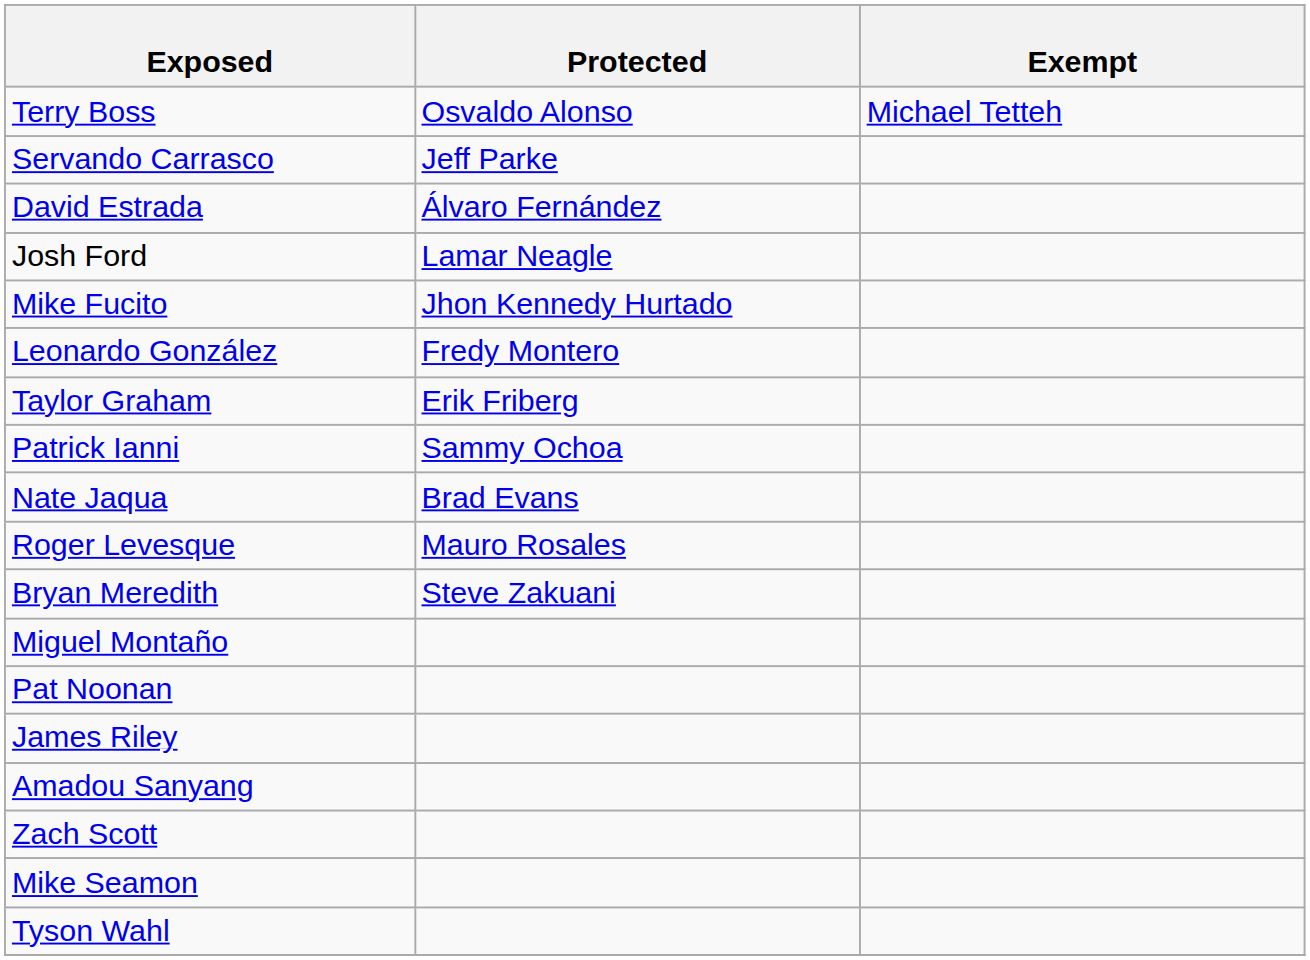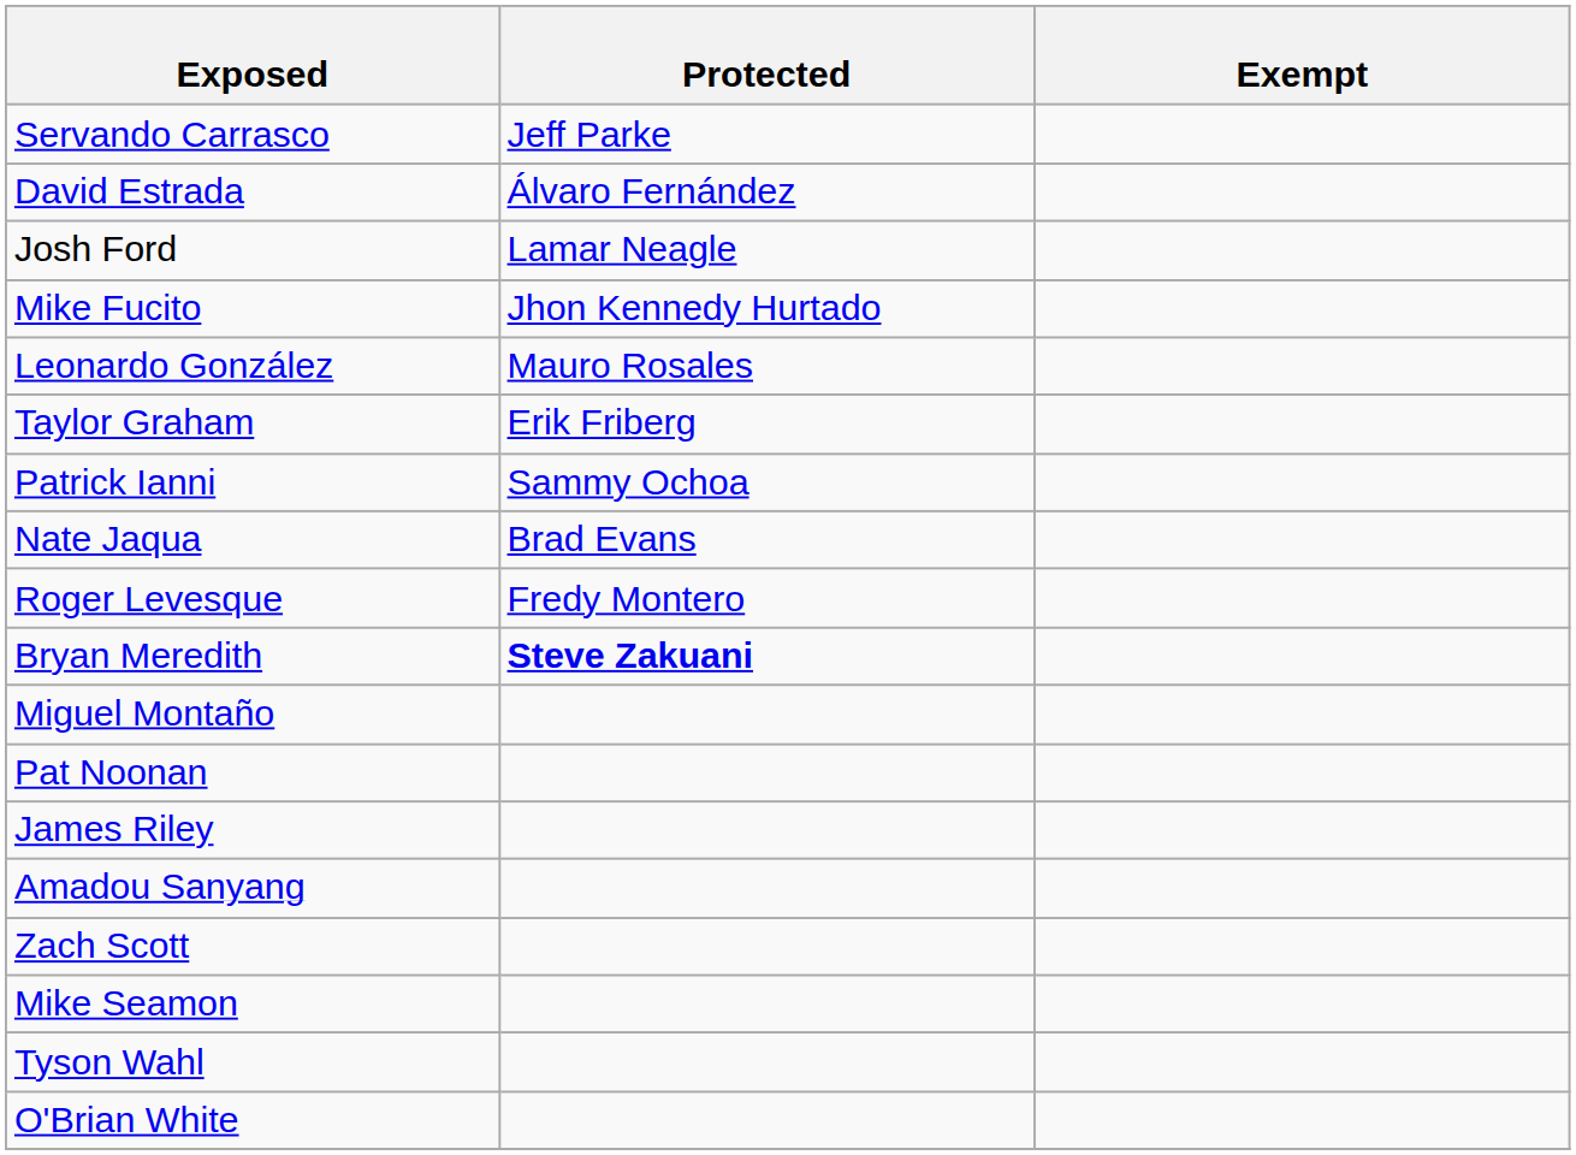 <table class="wikitable">
 <tr>
 <th style="width:23%"><br>Exposed</th>
 <th style="width:25%"><br>Protected</th>
 <th style="width:25%"><br>Exempt</th>
-</tr>
-<tr>
-<td><a href='#'>Terry Boss</a></td>
-<td><a href='#'>Osvaldo Alonso</a></td>
-<td><a href='#'>Michael Tetteh</a></td>
 </tr>
 <tr>
 <td><a href='#'>Servando Carrasco</a></td>
 <td><a href='#'>Jeff Parke</a></td>
 <td></td>
 </tr>
 <tr>
 <td><a href='#'>David Estrada</a></td>
 <td><a href='#'>Álvaro Fernández</a></td>
 <td></td>
 </tr>
 <tr>
 <td>Josh Ford</td>
 <td><a href='#'>Lamar Neagle</a></td>
 <td></td>
 </tr>
 <tr>
 <td><a href='#'>Mike Fucito</a></td>
 <td><a href='#'>Jhon Kennedy Hurtado</a></td>
 <td></td>
 </tr>
 <tr>
 <td><a href='#'>Leonardo González</a></td>
-<td><a href='#'>Fredy Montero</a></td>
+<td><a href='#'>Mauro Rosales</a></td>
 <td></td>
 </tr>
 <tr>
 <td><a href='#'>Taylor Graham</a></td>
 <td><a href='#'>Erik Friberg</a></td>
 <td></td>
 </tr>
 <tr>
 <td><a href='#'>Patrick Ianni</a></td>
 <td><a href='#'>Sammy Ochoa</a></td>
 <td></td>
 </tr>
 <tr>
 <td><a href='#'>Nate Jaqua</a></td>
 <td><a href='#'>Brad Evans</a></td>
 <td></td>
 </tr>
 <tr>
 <td><a href='#'>Roger Levesque</a></td>
-<td><a href='#'>Mauro Rosales</a></td>
+<td><a href='#'>Fredy Montero</a></td>
 <td></td>
 </tr>
 <tr>
 <td><a href='#'>Bryan Meredith</a></td>
-<td><a href='#'>Steve Zakuani</a></td>
+<td><strong><a href='#'>Steve Zakuani</a></strong></td>
 <td></td>
 </tr>
 <tr>
 <td><a href='#'>Miguel Montaño</a></td>
 <td></td>
 <td></td>
 </tr>
 <tr>
 <td><a href='#'>Pat Noonan</a></td>
 <td></td>
 <td></td>
 </tr>
 <tr>
 <td><a href='#'>James Riley</a></td>
 <td></td>
 <td></td>
 </tr>
 <tr>
 <td><a href='#'>Amadou Sanyang</a></td>
 <td></td>
 <td></td>
 </tr>
 <tr>
 <td><a href='#'>Zach Scott</a></td>
 <td></td>
 <td></td>
 </tr>
 <tr>
 <td><a href='#'>Mike Seamon</a></td>
 <td></td>
 <td></td>
 </tr>
 <tr>
 <td><a href='#'>Tyson Wahl</a></td>
 <td></td>
 <td></td>
 </tr>
 <tr>
+<td><a href='#'>O'Brian White</a></td>
+<td></td>
+<td></td>
+</tr>
+<tr>
 </tr>
 </table>
